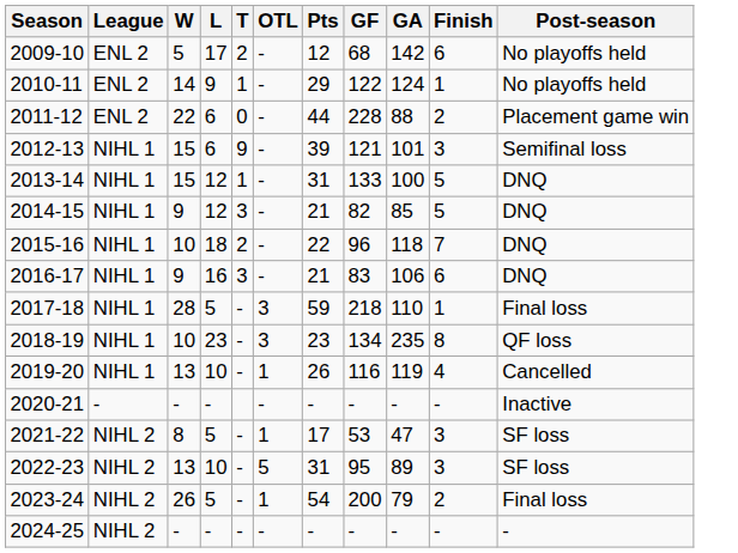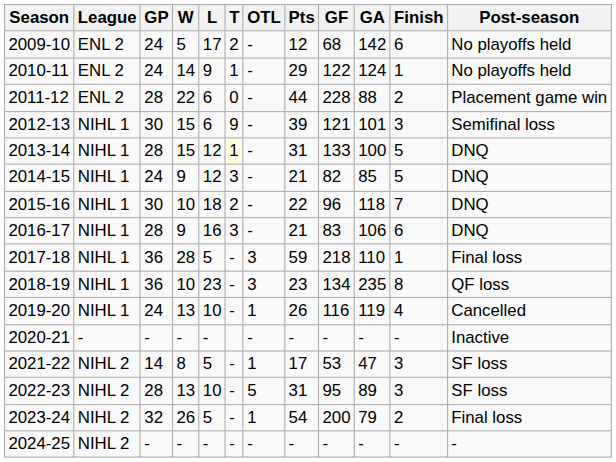 <table class="wikitable">
 <tr>
 <th>Season</th>
 <th>League</th>
+<th>GP</th>
 <th>W</th>
 <th>L</th>
 <th>T</th>
 <th>OTL</th>
 <th>Pts</th>
 <th>GF</th>
 <th>GA</th>
 <th>Finish</th>
 <th>Post-season</th>
 </tr>
 <tr>
 <td>2009-10</td>
 <td>ENL 2</td>
+<td>24</td>
 <td>5</td>
 <td>17</td>
 <td>2</td>
 <td>-</td>
 <td>12</td>
 <td>68</td>
 <td>142</td>
 <td>6</td>
 <td>No playoffs held</td>
 </tr>
 <tr>
 <td>2010-11</td>
 <td>ENL 2</td>
+<td>24</td>
 <td>14</td>
 <td>9</td>
 <td>1</td>
 <td>-</td>
 <td>29</td>
 <td>122</td>
 <td>124</td>
 <td>1</td>
 <td>No playoffs held</td>
 </tr>
 <tr>
 <td>2011-12</td>
 <td>ENL 2</td>
+<td>28</td>
 <td>22</td>
 <td>6</td>
 <td>0</td>
 <td>-</td>
 <td>44</td>
 <td>228</td>
 <td>88</td>
 <td>2</td>
 <td>Placement game win</td>
 </tr>
 <tr>
 <td>2012-13</td>
 <td>NIHL 1</td>
+<td>30</td>
 <td>15</td>
 <td>6</td>
 <td>9</td>
 <td>-</td>
 <td>39</td>
 <td>121</td>
 <td>101</td>
 <td>3</td>
 <td>Semifinal loss</td>
 </tr>
 <tr>
 <td>2013-14</td>
 <td>NIHL 1</td>
+<td>28</td>
 <td>15</td>
 <td>12</td>
-<td>1</td>
+<td style="background: lightyellow;">1</td>
 <td>-</td>
 <td>31</td>
 <td>133</td>
 <td>100</td>
 <td>5</td>
 <td>DNQ</td>
 </tr>
 <tr>
 <td>2014-15</td>
 <td>NIHL 1</td>
+<td>24</td>
 <td>9</td>
 <td>12</td>
 <td>3</td>
 <td>-</td>
 <td>21</td>
 <td>82</td>
 <td>85</td>
 <td>5</td>
 <td>DNQ</td>
 </tr>
 <tr>
 <td>2015-16</td>
 <td>NIHL 1</td>
+<td>30</td>
 <td>10</td>
 <td>18</td>
 <td>2</td>
 <td>-</td>
 <td>22</td>
 <td>96</td>
 <td>118</td>
 <td>7</td>
 <td>DNQ</td>
 </tr>
 <tr>
 <td>2016-17</td>
 <td>NIHL 1</td>
+<td>28</td>
 <td>9</td>
 <td>16</td>
 <td>3</td>
 <td>-</td>
 <td>21</td>
 <td>83</td>
 <td>106</td>
 <td>6</td>
 <td>DNQ</td>
 </tr>
 <tr>
 <td>2017-18</td>
 <td>NIHL 1</td>
+<td>36</td>
 <td>28</td>
 <td>5</td>
 <td>-</td>
 <td>3</td>
 <td>59</td>
 <td>218</td>
 <td>110</td>
 <td>1</td>
 <td>Final loss</td>
 </tr>
 <tr>
 <td>2018-19</td>
 <td>NIHL 1</td>
+<td>36</td>
 <td>10</td>
 <td>23</td>
 <td>-</td>
 <td>3</td>
 <td>23</td>
 <td>134</td>
 <td>235</td>
 <td>8</td>
 <td>QF loss</td>
 </tr>
 <tr>
 <td>2019-20</td>
 <td>NIHL 1</td>
+<td>24</td>
 <td>13</td>
 <td>10</td>
 <td>-</td>
 <td>1</td>
 <td>26</td>
 <td>116</td>
 <td>119</td>
 <td>4</td>
 <td>Cancelled</td>
 </tr>
 <tr>
 <td>2020-21</td>
 <td>-</td>
 <td>-</td>
 <td>-</td>
+<td>-</td>
 <td></td>
 <td>-</td>
 <td>-</td>
 <td>-</td>
 <td>-</td>
 <td>-</td>
 <td>Inactive</td>
 </tr>
 <tr>
 <td>2021-22</td>
 <td>NIHL 2</td>
+<td>14</td>
 <td>8</td>
 <td>5</td>
 <td>-</td>
 <td>1</td>
 <td>17</td>
 <td>53</td>
 <td>47</td>
 <td>3</td>
 <td>SF loss</td>
 </tr>
 <tr>
 <td>2022-23</td>
 <td>NIHL 2</td>
+<td>28</td>
 <td>13</td>
 <td>10</td>
 <td>-</td>
 <td>5</td>
 <td>31</td>
 <td>95</td>
 <td>89</td>
 <td>3</td>
 <td>SF loss</td>
 </tr>
 <tr>
 <td>2023-24</td>
 <td>NIHL 2</td>
+<td>32</td>
 <td>26</td>
 <td>5</td>
 <td>-</td>
 <td>1</td>
 <td>54</td>
 <td>200</td>
 <td>79</td>
 <td>2</td>
 <td>Final loss</td>
 </tr>
 <tr>
 <td>2024-25</td>
 <td>NIHL 2</td>
 <td>-</td>
 <td>-</td>
 <td>-</td>
 <td>-</td>
 <td>-</td>
 <td>-</td>
 <td>-</td>
 <td>-</td>
 <td>-</td>
+<td>-</td>
 </tr>
 </table>
